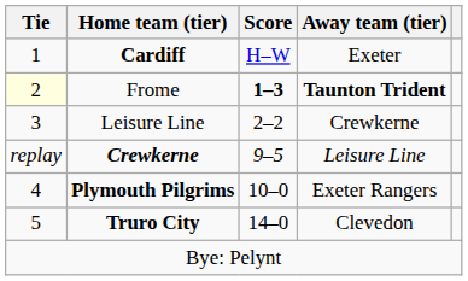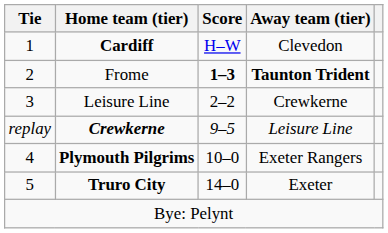 <table class="wikitable" style="text-align:center; font-size:85%">
 <tr>
 <th>Tie</th>
 <th>Home team (tier)</th>
 <th>Score</th>
 <th>Away team (tier)</th>
 <th></th>
 </tr>
 <tr>
 <td align="center">1</td>
 <td><strong>Cardiff</strong></td>
 <td align="center"><a href='#'>H–W</a></td>
-<td>Exeter</td>
+<td>Clevedon</td>
 <td></td>
 </tr>
 <tr>
-<td align="center" style="background: lightyellow;">2</td>
+<td align="center">2</td>
 <td>Frome</td>
 <td align="center"><strong>1–3</strong></td>
 <td><strong>Taunton Trident</strong></td>
 <td></td>
 </tr>
 <tr>
 <td align="center">3</td>
 <td>Leisure Line</td>
 <td align="center">2–2 </td>
 <td>Crewkerne</td>
 <td></td>
 </tr>
 <tr>
 <td align="center"><em>replay</em></td>
 <td><strong><em>Crewkerne</em></strong></td>
 <td align="center"><em>9–5</em></td>
 <td><em>Leisure Line</em></td>
 <td></td>
 </tr>
 <tr>
 <td align="center">4</td>
 <td><strong>Plymouth Pilgrims</strong></td>
 <td align="center">10–0</td>
 <td>Exeter Rangers</td>
 <td></td>
 </tr>
 <tr>
 <td align="center">5</td>
 <td><strong>Truro City</strong></td>
 <td align="center">14–0</td>
-<td>Clevedon</td>
+<td>Exeter</td>
 <td></td>
 </tr>
 <tr>
 <td colspan="5" align="center">Bye: Pelynt</td>
 </tr>
 </table>
